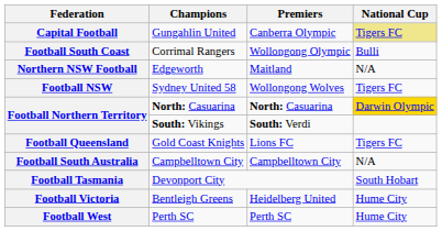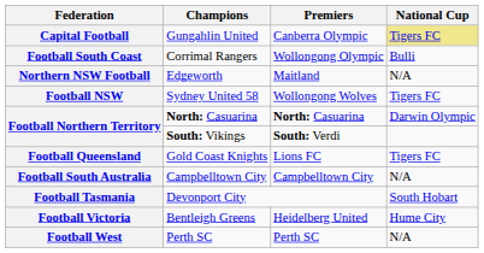 <table class="wikitable">
 <tr>
 <th>Federation</th>
 <th>Champions</th>
 <th>Premiers</th>
 <th>National Cup</th>
 </tr>
 <tr>
 <th scope=row><a href='#'>Capital Football</a></th>
 <td><a href='#'>Gungahlin United</a></td>
 <td><a href='#'>Canberra Olympic</a></td>
 <td style="background: khaki;"><a href='#'>Tigers FC</a></td>
 </tr>
 <tr>
 <th scope=row><a href='#'>Football South Coast</a></th>
 <td>Corrimal Rangers</td>
 <td><a href='#'>Wollongong Olympic</a></td>
 <td><a href='#'>Bulli</a></td>
 </tr>
 <tr>
 <th scope=row><a href='#'>Northern NSW Football</a></th>
 <td><a href='#'>Edgeworth</a></td>
 <td><a href='#'>Maitland</a></td>
 <td>N/A</td>
 </tr>
 <tr>
 <th scope=row><a href='#'>Football NSW</a></th>
 <td><a href='#'>Sydney United 58</a></td>
 <td><a href='#'>Wollongong Wolves</a></td>
 <td><a href='#'>Tigers FC</a></td>
 </tr>
 <tr>
 <th rowspan="2" scope=row><a href='#'>Football Northern Territory</a></th>
 <td><strong>North:</strong> <a href='#'>Casuarina</a></td>
 <td><strong>North:</strong> <a href='#'>Casuarina</a></td>
-<td style="background: gold;"><a href='#'>Darwin Olympic</a></td>
+<td><a href='#'>Darwin Olympic</a></td>
 </tr>
 <tr>
 <td><strong>South:</strong> Vikings</td>
 <td><strong>South:</strong> Verdi</td>
 </tr>
 <tr>
 <th scope=row><a href='#'>Football Queensland</a></th>
 <td><a href='#'>Gold Coast Knights</a></td>
 <td><a href='#'>Lions FC</a></td>
 <td><a href='#'>Tigers FC</a></td>
 </tr>
 <tr>
 <th scope=row><a href='#'>Football South Australia</a></th>
 <td><a href='#'>Campbelltown City</a></td>
 <td><a href='#'>Campbelltown City</a></td>
 <td>N/A</td>
 </tr>
 <tr>
 <th scope=row><a href='#'>Football Tasmania</a></th>
 <td colspan=2><a href='#'>Devonport City</a></td>
 <td><a href='#'>South Hobart</a></td>
 </tr>
 <tr>
 <th scope=row><a href='#'>Football Victoria</a></th>
 <td><a href='#'>Bentleigh Greens</a></td>
 <td><a href='#'>Heidelberg United</a></td>
 <td><a href='#'>Hume City</a></td>
 </tr>
 <tr>
 <th scope=row><a href='#'>Football West</a></th>
 <td><a href='#'>Perth SC</a></td>
 <td><a href='#'>Perth SC</a></td>
-<td><a href='#'>Hume City</a></td>
+<td>N/A</td>
 </tr>
 </table>
